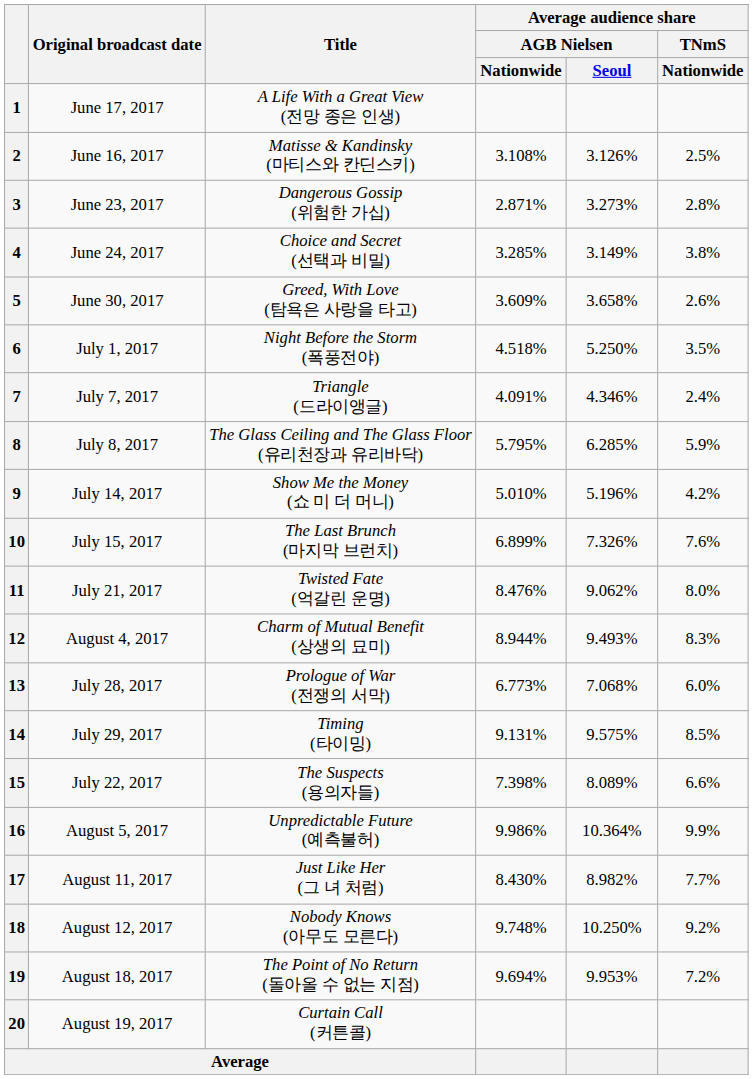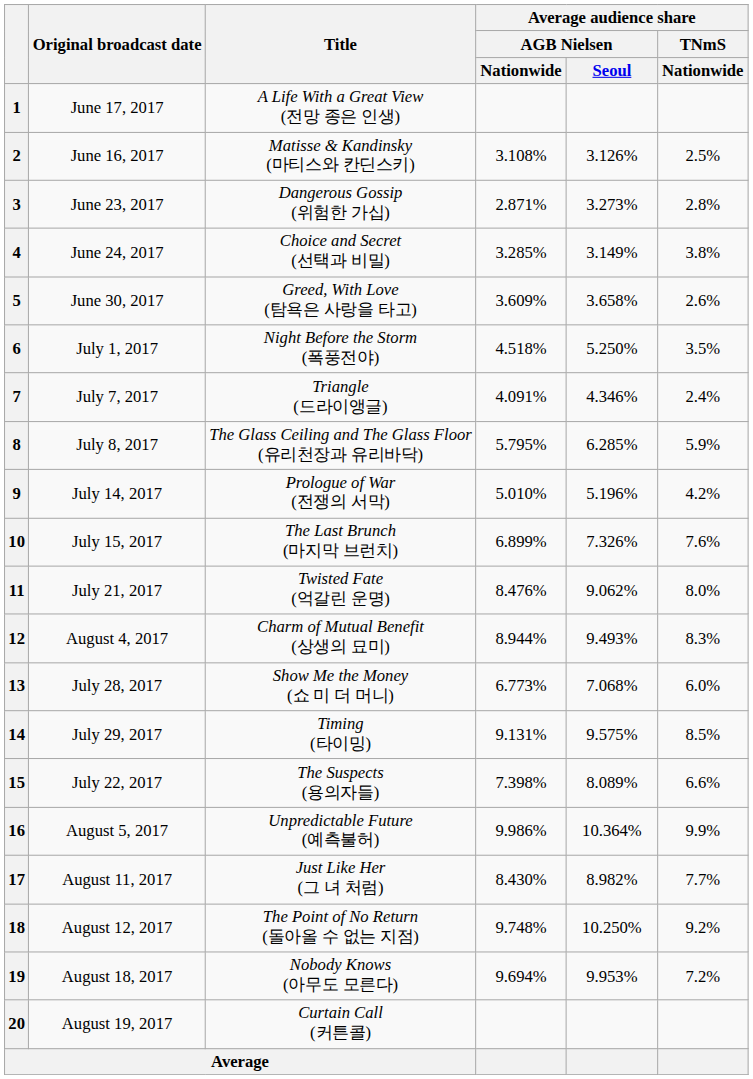 <table class="wikitable" style="text-align:center">
 <tr>
 <th rowspan="3"></th>
 <th rowspan="3">Original broadcast date</th>
 <th rowspan="3">Title</th>
 <th colspan="3">Average audience share</th>
 </tr>
 <tr>
 <th colspan="2">AGB Nielsen</th>
 <th>TNmS</th>
 </tr>
 <tr>
 <th width="80">Nationwide</th>
 <th width="80"><a href='#'>Seoul</a></th>
 <th width="80">Nationwide</th>
 </tr>
 <tr>
 <th>1</th>
 <td>June 17, 2017</td>
 <td><em>A Life With a Great View</em><br>(전망 종은 인생)</td>
 <td></td>
 <td></td>
 <td></td>
 </tr>
 <tr>
 <th>2</th>
 <td>June 16, 2017</td>
 <td><em>Matisse & Kandinsky</em><br>(마티스와 칸딘스키)</td>
 <td>3.108%</td>
 <td>3.126%</td>
 <td>2.5%</td>
 </tr>
 <tr>
 <th>3</th>
 <td>June 23, 2017</td>
 <td><em>Dangerous Gossip</em><br>(위험한 가십)</td>
 <td>2.871%</td>
 <td>3.273%</td>
 <td>2.8%</td>
 </tr>
 <tr>
 <th>4</th>
 <td>June 24, 2017</td>
 <td><em>Choice and Secret</em><br>(선택과 비밀)</td>
 <td>3.285%</td>
 <td>3.149%</td>
 <td>3.8%</td>
 </tr>
 <tr>
 <th>5</th>
 <td>June 30, 2017</td>
 <td><em>Greed, With Love</em><br>(탐욕은 사랑을 타고)</td>
 <td>3.609%</td>
 <td>3.658%</td>
 <td>2.6%</td>
 </tr>
 <tr>
 <th>6</th>
 <td>July 1, 2017</td>
 <td><em>Night Before the Storm</em><br>(폭풍전야)</td>
 <td>4.518%</td>
 <td>5.250%</td>
 <td>3.5%</td>
 </tr>
 <tr>
 <th>7</th>
 <td>July 7, 2017</td>
 <td><em>Triangle</em><br>(드라이앵글)</td>
 <td>4.091%</td>
 <td>4.346%</td>
 <td>2.4%</td>
 </tr>
 <tr>
 <th>8</th>
 <td>July 8, 2017</td>
 <td><em>The Glass Ceiling and The Glass Floor</em><br>(유리천장과 유리바닥)</td>
 <td>5.795%</td>
 <td>6.285%</td>
 <td>5.9%</td>
 </tr>
 <tr>
 <th>9</th>
 <td>July 14, 2017</td>
-<td><em>Show Me the Money</em><br>(쇼 미 더 머니)</td>
+<td><em>Prologue of War</em><br>(전쟁의 서막)</td>
 <td>5.010%</td>
 <td>5.196%</td>
 <td>4.2%</td>
 </tr>
 <tr>
 <th>10</th>
 <td>July 15, 2017</td>
 <td><em>The Last Brunch</em><br>(마지막 브런치)</td>
 <td>6.899%</td>
 <td>7.326%</td>
 <td>7.6%</td>
 </tr>
 <tr>
 <th>11</th>
 <td>July 21, 2017</td>
 <td><em>Twisted Fate</em><br>(억갈린 운명)</td>
 <td>8.476%</td>
 <td>9.062%</td>
 <td>8.0%</td>
 </tr>
 <tr>
 <th>12</th>
 <td>August 4, 2017</td>
 <td><em>Charm of Mutual Benefit</em><br>(상생의 묘미)</td>
 <td>8.944%</td>
 <td>9.493%</td>
 <td>8.3%</td>
 </tr>
 <tr>
 <th>13</th>
 <td>July 28, 2017</td>
-<td><em>Prologue of War</em><br>(전쟁의 서막)</td>
+<td><em>Show Me the Money</em><br>(쇼 미 더 머니)</td>
 <td>6.773%</td>
 <td>7.068%</td>
 <td>6.0%</td>
 </tr>
 <tr>
 <th>14</th>
 <td>July 29, 2017</td>
 <td><em>Timing</em><br>(타이밍)</td>
 <td>9.131%</td>
 <td>9.575%</td>
 <td>8.5%</td>
 </tr>
 <tr>
 <th>15</th>
 <td>July 22, 2017</td>
 <td><em>The Suspects</em><br>(용의자들)</td>
 <td>7.398%</td>
 <td>8.089%</td>
 <td>6.6%</td>
 </tr>
 <tr>
 <th>16</th>
 <td>August 5, 2017</td>
 <td><em>Unpredictable Future</em><br>(예측불허)</td>
 <td>9.986%</td>
 <td>10.364%</td>
 <td>9.9%</td>
 </tr>
 <tr>
 <th>17</th>
 <td>August 11, 2017</td>
 <td><em>Just Like Her</em><br>(그 녀 처럼)</td>
 <td>8.430%</td>
 <td>8.982%</td>
 <td>7.7%</td>
 </tr>
 <tr>
 <th>18</th>
 <td>August 12, 2017</td>
-<td><em>Nobody Knows</em><br>(아무도 모른다)</td>
+<td><em>The Point of No Return</em><br>(돌아올  수 없는 지점)</td>
 <td>9.748%</td>
 <td>10.250%</td>
 <td>9.2%</td>
 </tr>
 <tr>
 <th>19</th>
 <td>August 18, 2017</td>
-<td><em>The Point of No Return</em><br>(돌아올  수 없는 지점)</td>
+<td><em>Nobody Knows</em><br>(아무도 모른다)</td>
 <td>9.694%</td>
 <td>9.953%</td>
 <td>7.2%</td>
 </tr>
 <tr>
 <th>20</th>
 <td>August 19, 2017</td>
 <td><em>Curtain Call</em><br>(커튼콜)</td>
 <td></td>
 <td></td>
 <td></td>
 </tr>
 <tr>
 <th colspan="3">Average</th>
 <th></th>
 <th></th>
 <th></th>
 </tr>
 </table>
